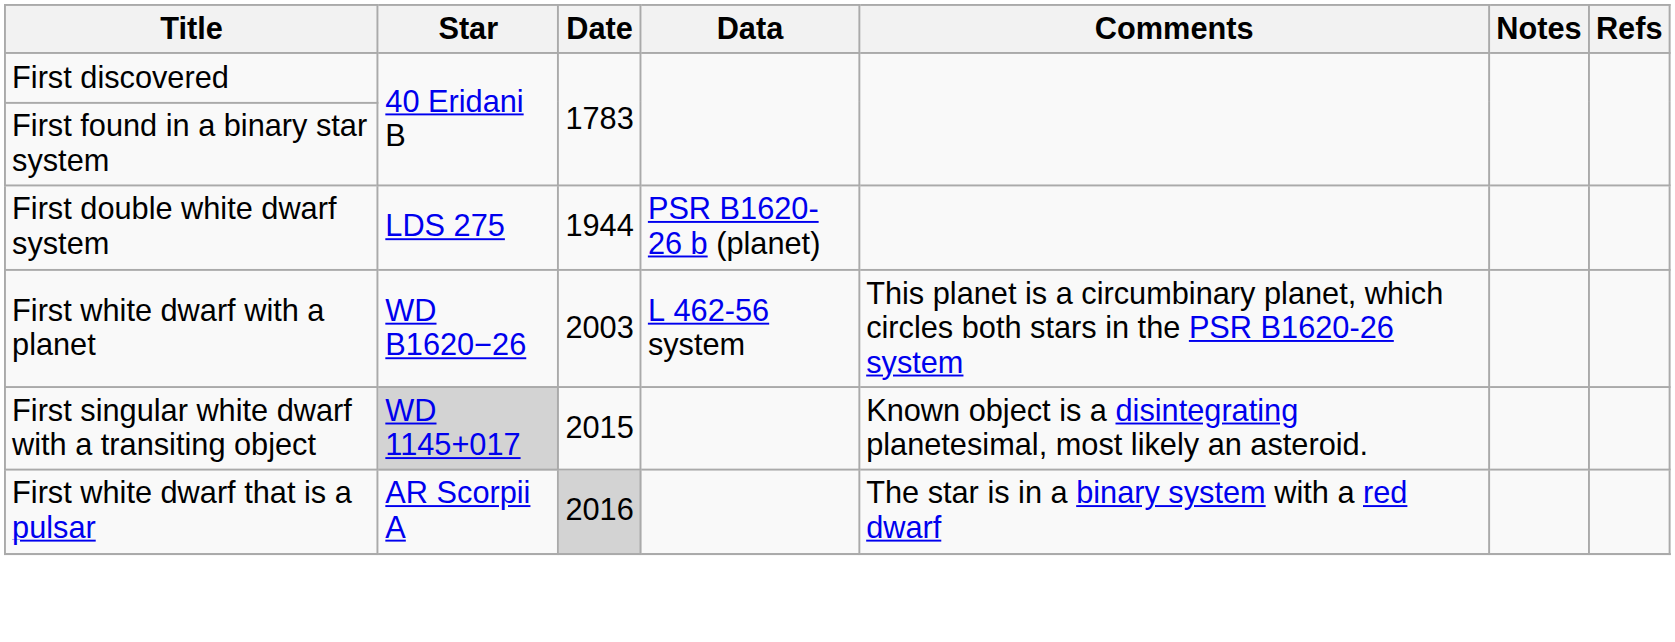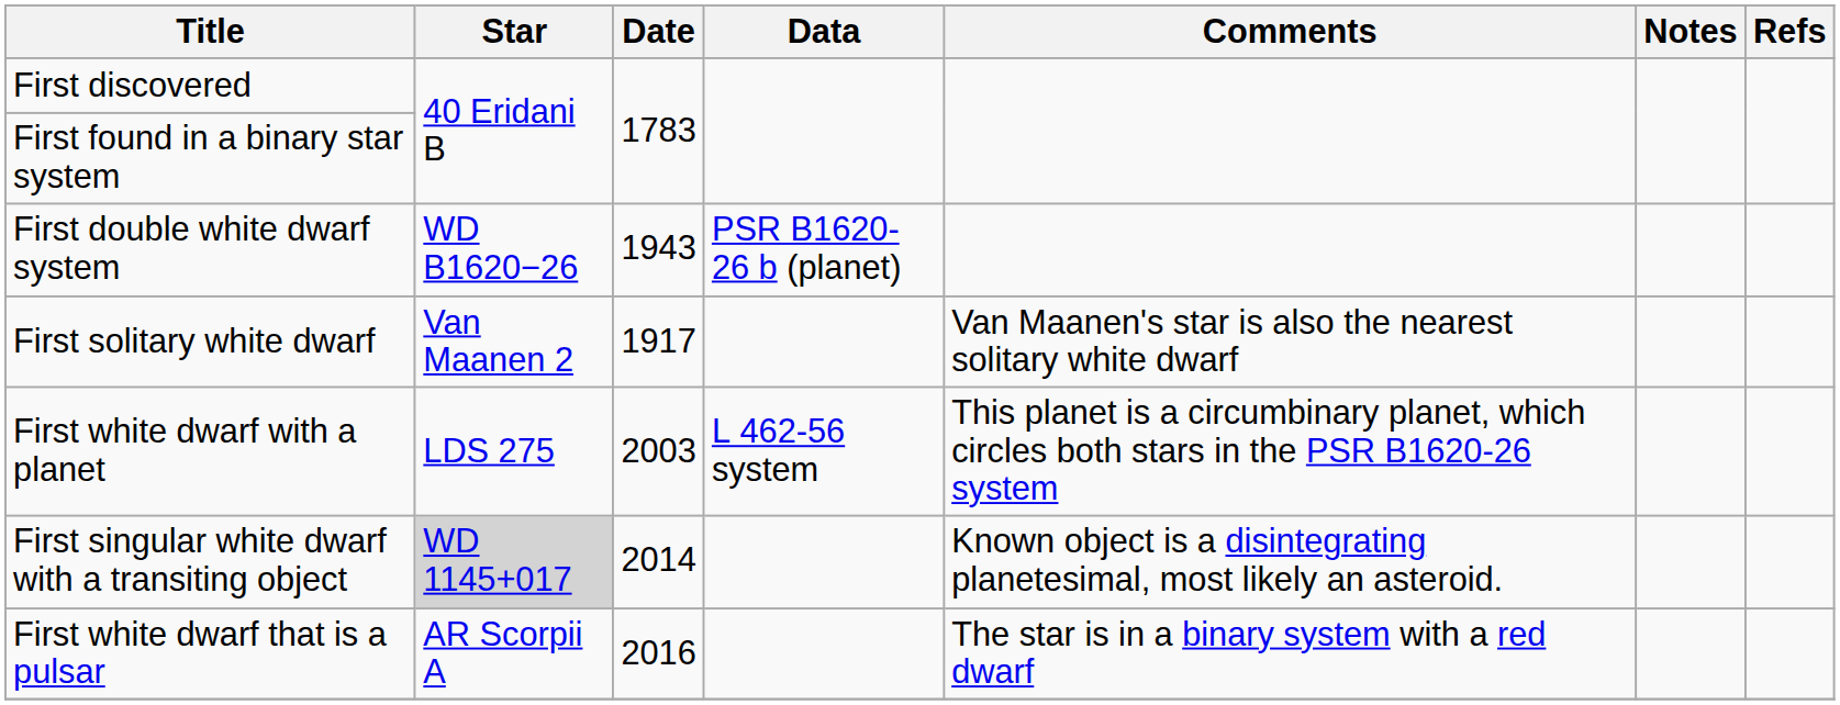 <table class="wikitable sortable">
 <tr>
 <th>Title</th>
 <th>Star</th>
 <th>Date</th>
 <th>Data</th>
 <th>Comments</th>
 <th>Notes</th>
 <th>Refs</th>
 </tr>
 <tr>
 <td>First discovered</td>
 <td rowspan="2"><a href='#'>40 Eridani</a> B</td>
 <td rowspan="2">1783</td>
 <td rowspan="2"></td>
 <td rowspan="2"></td>
 <td rowspan="2"></td>
 <td rowspan="2"></td>
 </tr>
 <tr>
 <td>First found in a binary star system</td>
 </tr>
 <tr>
 <td>First double white dwarf system</td>
-<td><a href='#'>LDS 275</a></td>
-<td>1944</td>
+<td><a href='#'>WD B1620−26</a></td>
+<td>1943</td>
 <td><a href='#'>PSR B1620-26 b</a> (planet)</td>
 <td></td>
 <td></td>
 <td></td>
 </tr>
 <tr>
+<td>First solitary white dwarf</td>
+<td><a href='#'>Van Maanen 2</a></td>
+<td>1917</td>
+<td></td>
+<td>Van Maanen's star is also the nearest solitary white dwarf</td>
+<td></td>
+<td></td>
+</tr>
+<tr>
 <td>First white dwarf with a planet</td>
-<td><a href='#'>WD B1620−26</a></td>
+<td><a href='#'>LDS 275</a></td>
 <td>2003</td>
 <td><a href='#'>L 462-56</a> system</td>
 <td>This planet is a circumbinary planet, which circles both stars in the <a href='#'>PSR B1620-26 system</a></td>
 <td></td>
 <td></td>
 </tr>
 <tr>
 <td>First singular white dwarf with a transiting object</td>
 <td style="background: lightgrey;"><a href='#'>WD 1145+017</a></td>
-<td>2015</td>
+<td>2014</td>
 <td></td>
 <td>Known object is a <a href='#'>disintegrating</a> planetesimal, most likely an asteroid.</td>
 <td></td>
 <td></td>
 </tr>
 <tr>
 <td>First white dwarf that is a <a href='#'>pulsar</a></td>
 <td><a href='#'>AR Scorpii A</a></td>
-<td style="background: lightgrey;">2016</td>
+<td>2016</td>
 <td></td>
 <td>The star is in a <a href='#'>binary system</a> with a <a href='#'>red dwarf</a></td>
 <td></td>
 <td></td>
 </tr>
 <tr>
 </tr>
 </table>
